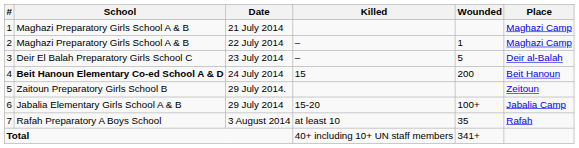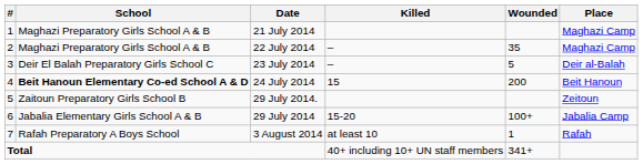 <table class="wikitable">
 <tr>
 <th>#</th>
 <th>School</th>
 <th>Date</th>
 <th>Killed</th>
 <th>Wounded</th>
 <th>Place</th>
 </tr>
 <tr>
 <td>1</td>
 <td>Maghazi Preparatory Girls School A & B</td>
 <td>21 July 2014</td>
 <td></td>
 <td></td>
 <td><a href='#'>Maghazi Camp</a></td>
 </tr>
 <tr>
 <td>2</td>
 <td>Maghazi Preparatory Girls School A & B</td>
 <td>22 July 2014</td>
 <td>–</td>
-<td>1</td>
+<td>35</td>
 <td><a href='#'>Maghazi Camp</a></td>
 </tr>
 <tr>
 <td>3</td>
 <td>Deir El Balah Preparatory Girls School C</td>
 <td>23 July 2014</td>
 <td>–</td>
 <td>5</td>
 <td><a href='#'>Deir al-Balah</a></td>
 </tr>
 <tr>
 <td>4</td>
 <td><strong>Beit Hanoun Elementary Co-ed School A & D</strong></td>
 <td>24 July 2014</td>
 <td>15</td>
 <td>200</td>
 <td><a href='#'>Beit Hanoun</a></td>
 </tr>
 <tr>
 <td>5</td>
 <td>Zaitoun Preparatory Girls School B</td>
 <td>29 July 2014.</td>
 <td></td>
 <td></td>
 <td><a href='#'>Zeitoun</a></td>
 </tr>
 <tr>
 <td>6</td>
 <td>Jabalia Elementary Girls School A & B</td>
 <td>29 July 2014</td>
 <td>15-20</td>
 <td>100+</td>
 <td><a href='#'>Jabalia Camp</a></td>
 </tr>
 <tr>
 <td>7</td>
 <td>Rafah Preparatory A Boys School</td>
 <td>3 August 2014</td>
 <td>at least 10</td>
-<td>35</td>
+<td>1</td>
 <td><a href='#'>Rafah</a></td>
 </tr>
 <tr>
 <td colspan=3><strong>Total</strong></td>
 <td>40+ including 10+ UN staff members</td>
 <td>341+</td>
 <td></td>
 </tr>
 </table>
